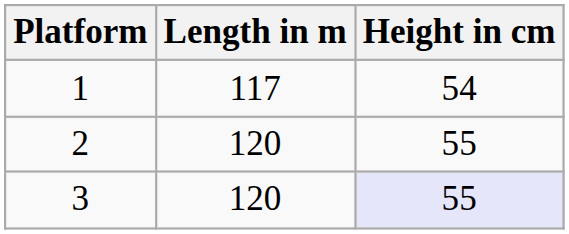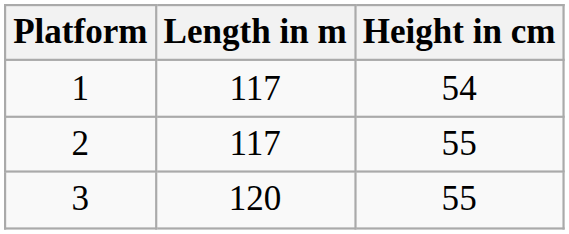 <table class="wikitable">
 <tr>
 <th>Platform</th>
 <th>Length in m</th>
 <th>Height in cm</th>
 </tr>
 <tr>
 <td align="center">1</td>
 <td align="center">117</td>
 <td align="center">54</td>
 </tr>
 <tr>
 <td align="center">2</td>
-<td align="center">120</td>
+<td align="center">117</td>
 <td align="center">55</td>
 </tr>
 <tr>
 <td align="center">3</td>
 <td align="center">120</td>
-<td align="center" style="background: lavender;">55</td>
+<td align="center">55</td>
 </tr>
 </table>
